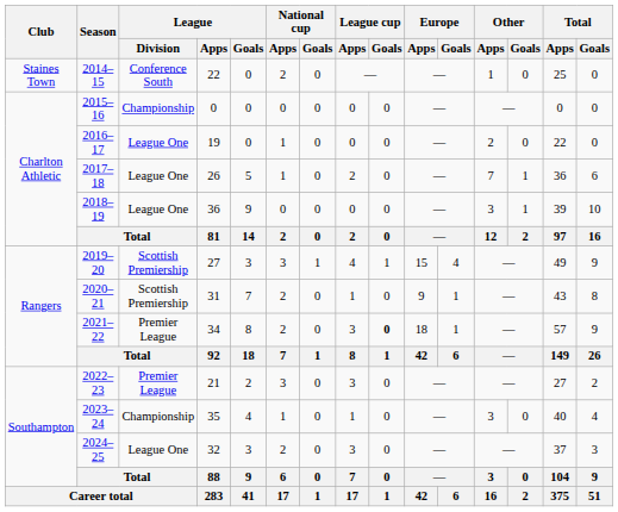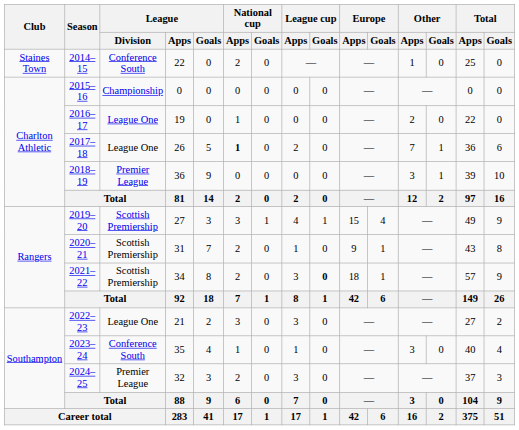 <table class=wikitable style=text-align:center>
 <tr>
 <th rowspan=2>Club</th>
 <th rowspan=2>Season</th>
 <th colspan=3>League</th>
 <th colspan=2>National cup</th>
 <th colspan=2>League cup</th>
 <th colspan=2>Europe</th>
 <th colspan=2>Other</th>
 <th colspan=2>Total</th>
 </tr>
 <tr>
 <th>Division</th>
 <th>Apps</th>
 <th>Goals</th>
 <th>Apps</th>
 <th>Goals</th>
 <th>Apps</th>
 <th>Goals</th>
 <th>Apps</th>
 <th>Goals</th>
 <th>Apps</th>
 <th>Goals</th>
 <th>Apps</th>
 <th>Goals</th>
 </tr>
 <tr>
 <td><a href='#'>Staines Town</a></td>
 <td><a href='#'>2014–15</a></td>
 <td><a href='#'>Conference South</a></td>
 <td>22</td>
 <td>0</td>
 <td>2</td>
 <td>0</td>
 <td colspan=2>—</td>
 <td colspan=2>—</td>
 <td>1</td>
 <td>0</td>
 <td>25</td>
 <td>0</td>
 </tr>
 <tr>
 <td rowspan=5><a href='#'>Charlton Athletic</a></td>
 <td><a href='#'>2015–16</a></td>
 <td><a href='#'>Championship</a></td>
 <td>0</td>
 <td>0</td>
 <td>0</td>
 <td>0</td>
 <td>0</td>
 <td>0</td>
 <td colspan=2>—</td>
 <td colspan=2>—</td>
 <td>0</td>
 <td>0</td>
 </tr>
 <tr>
 <td><a href='#'>2016–17</a></td>
 <td><a href='#'>League One</a></td>
 <td>19</td>
 <td>0</td>
 <td>1</td>
 <td>0</td>
 <td>0</td>
 <td>0</td>
 <td colspan=2>—</td>
 <td>2</td>
 <td>0</td>
 <td>22</td>
 <td>0</td>
 </tr>
 <tr>
 <td><a href='#'>2017–18</a></td>
 <td>League One</td>
 <td>26</td>
 <td>5</td>
-<td>1</td>
+<td><strong>1</strong></td>
 <td>0</td>
 <td>2</td>
 <td>0</td>
 <td colspan=2>—</td>
 <td>7</td>
 <td>1</td>
 <td>36</td>
 <td>6</td>
 </tr>
 <tr>
 <td><a href='#'>2018–19</a></td>
-<td>League One</td>
+<td><a href='#'>Premier League</a></td>
 <td>36</td>
 <td>9</td>
 <td>0</td>
 <td>0</td>
 <td>0</td>
 <td>0</td>
 <td colspan=2>—</td>
 <td>3</td>
 <td>1</td>
 <td>39</td>
 <td>10</td>
 </tr>
 <tr>
 <th colspan=2>Total</th>
 <th>81</th>
 <th>14</th>
 <th>2</th>
 <th>0</th>
 <th>2</th>
 <th>0</th>
 <th colspan=2>—</th>
 <th>12</th>
 <th>2</th>
 <th>97</th>
 <th>16</th>
 </tr>
 <tr>
 <td rowspan=4><a href='#'>Rangers</a></td>
 <td><a href='#'>2019–20</a></td>
 <td><a href='#'>Scottish Premiership</a></td>
 <td>27</td>
 <td>3</td>
 <td>3</td>
 <td>1</td>
 <td>4</td>
 <td>1</td>
 <td>15</td>
 <td>4</td>
 <td colspan=2>—</td>
 <td>49</td>
 <td>9</td>
 </tr>
 <tr>
 <td><a href='#'>2020–21</a></td>
 <td>Scottish Premiership</td>
 <td>31</td>
 <td>7</td>
 <td>2</td>
 <td>0</td>
 <td>1</td>
 <td>0</td>
 <td>9</td>
 <td>1</td>
 <td colspan=2>—</td>
 <td>43</td>
 <td>8</td>
 </tr>
 <tr>
 <td><a href='#'>2021–22</a></td>
-<td>Premier League</td>
+<td>Scottish Premiership</td>
 <td>34</td>
 <td>8</td>
 <td>2</td>
 <td>0</td>
 <td>3</td>
 <td><strong>0</strong></td>
 <td>18</td>
 <td>1</td>
 <td colspan=2>—</td>
 <td>57</td>
 <td>9</td>
 </tr>
 <tr>
 <th colspan=2>Total</th>
 <th>92</th>
 <th>18</th>
 <th>7</th>
 <th>1</th>
 <th>8</th>
 <th>1</th>
 <th>42</th>
 <th>6</th>
 <th colspan=2>—</th>
 <th>149</th>
 <th>26</th>
 </tr>
 <tr>
 <td rowspan=4><a href='#'>Southampton</a></td>
 <td><a href='#'>2022–23</a></td>
-<td><a href='#'>Premier League</a></td>
+<td>League One</td>
 <td>21</td>
 <td>2</td>
 <td>3</td>
 <td>0</td>
 <td>3</td>
 <td>0</td>
 <td colspan=2>—</td>
 <td colspan=2>—</td>
 <td>27</td>
 <td>2</td>
 </tr>
 <tr>
 <td><a href='#'>2023–24</a></td>
-<td>Championship</td>
+<td><a href='#'>Conference South</a></td>
 <td>35</td>
 <td>4</td>
 <td>1</td>
 <td>0</td>
 <td>1</td>
 <td>0</td>
 <td colspan=2>—</td>
 <td>3</td>
 <td>0</td>
 <td>40</td>
 <td>4</td>
 </tr>
 <tr>
 <td><a href='#'>2024–25</a></td>
-<td>League One</td>
+<td>Premier League</td>
 <td>32</td>
 <td>3</td>
 <td>2</td>
 <td>0</td>
 <td>3</td>
 <td>0</td>
 <td colspan=2>—</td>
 <td colspan=2>—</td>
 <td>37</td>
 <td>3</td>
 </tr>
 <tr>
 <th colspan=2>Total</th>
 <th>88</th>
 <th>9</th>
 <th>6</th>
 <th>0</th>
 <th>7</th>
 <th>0</th>
 <th colspan=2>—</th>
 <th>3</th>
 <th>0</th>
 <th>104</th>
 <th>9</th>
 </tr>
 <tr>
 <th colspan=3>Career total</th>
 <th>283</th>
 <th>41</th>
 <th>17</th>
 <th>1</th>
 <th>17</th>
 <th>1</th>
 <th>42</th>
 <th>6</th>
 <th>16</th>
 <th>2</th>
 <th>375</th>
 <th>51</th>
 </tr>
 </table>
